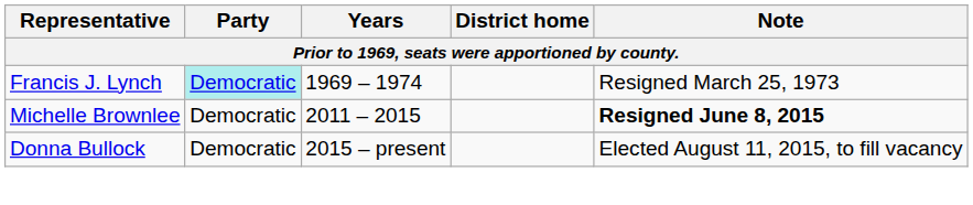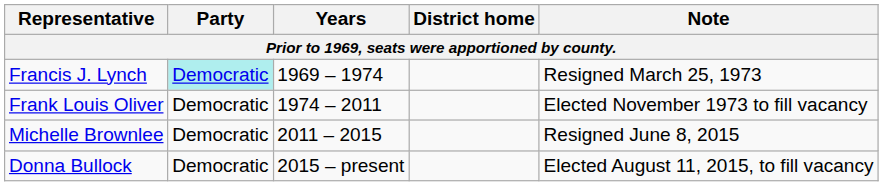 <table class=wikitable>
 <tr valign=bottom>
 <th>Representative</th>
 <th>Party</th>
 <th>Years</th>
 <th>District home</th>
 <th>Note</th>
 </tr>
 <tr>
 <th colspan=5 style="font-size: 80%;"><em>Prior to 1969, seats were apportioned by county.</em></th>
 </tr>
 <tr>
 <td><a href='#'>Francis J. Lynch</a></td>
 <td style="background: paleturquoise;"><a href='#'>Democratic</a></td>
 <td>1969 – 1974</td>
 <td></td>
 <td>Resigned March 25, 1973</td>
 </tr>
 <tr>
+<td><a href='#'>Frank Louis Oliver</a></td>
+<td>Democratic</td>
+<td>1974 – 2011</td>
+<td></td>
+<td>Elected November 1973 to fill vacancy</td>
+</tr>
+<tr>
 <td><a href='#'>Michelle Brownlee</a></td>
 <td>Democratic</td>
 <td>2011 – 2015</td>
 <td></td>
-<td><strong>Resigned June 8, 2015</strong></td>
+<td>Resigned June 8, 2015</td>
 </tr>
 <tr>
 <td><a href='#'>Donna Bullock</a></td>
 <td>Democratic</td>
 <td>2015 – present</td>
 <td></td>
 <td>Elected August 11, 2015, to fill vacancy</td>
 </tr>
 </table>
